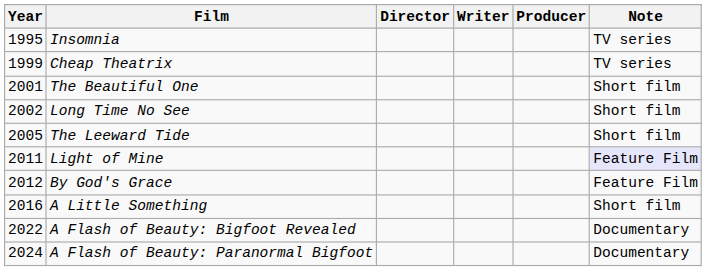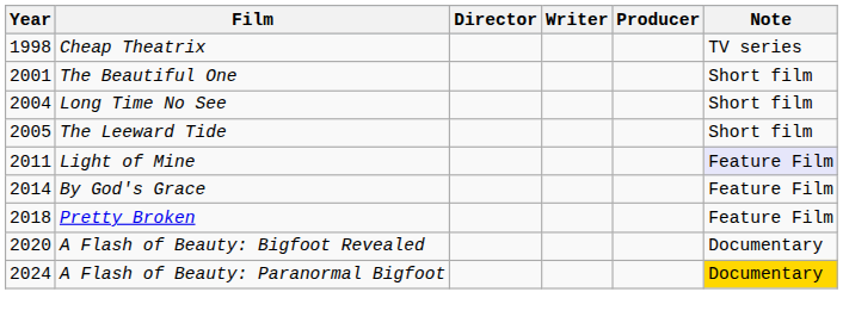 <table class="wikitable sortable">
 <tr style="background:#b0c4de; text-align:center;">
 <th>Year</th>
 <th>Film</th>
 <th>Director</th>
 <th>Writer</th>
 <th>Producer</th>
 <th>Note</th>
 </tr>
 <tr>
-<td>1995</td>
-<td><em>Insomnia</em></td>
-<td></td>
-<td></td>
-<td></td>
-<td>TV series</td>
-</tr>
-<tr>
-<td>1999</td>
+<td>1998</td>
 <td><em>Cheap Theatrix</em></td>
 <td></td>
 <td></td>
 <td></td>
 <td>TV series</td>
 </tr>
 <tr>
 <td>2001</td>
 <td><em>The Beautiful One</em></td>
 <td></td>
 <td></td>
 <td></td>
 <td>Short film</td>
 </tr>
 <tr>
-<td>2002</td>
+<td>2004</td>
 <td><em>Long Time No See</em></td>
 <td></td>
 <td></td>
 <td></td>
 <td>Short film</td>
 </tr>
 <tr>
 <td>2005</td>
 <td><em>The Leeward Tide</em></td>
 <td></td>
 <td></td>
 <td></td>
 <td>Short film</td>
 </tr>
 <tr>
 <td>2011</td>
 <td><em>Light of Mine</em></td>
 <td></td>
 <td></td>
 <td></td>
 <td style="background: lavender;">Feature Film</td>
 </tr>
 <tr>
-<td>2012</td>
+<td>2014</td>
 <td><em>By God's Grace</em></td>
 <td></td>
 <td></td>
 <td></td>
 <td>Feature Film</td>
 </tr>
 <tr>
-<td>2016</td>
-<td><em>A Little Something</em></td>
+<td>2018</td>
+<td><em><a href='#'>Pretty Broken</a></em></td>
 <td></td>
 <td></td>
 <td></td>
-<td>Short film</td>
+<td>Feature Film</td>
 </tr>
 <tr>
-<td>2022</td>
+<td>2020</td>
 <td><em>A Flash of Beauty: Bigfoot Revealed</em></td>
 <td></td>
 <td></td>
 <td></td>
 <td>Documentary</td>
 </tr>
 <tr>
 <td>2024</td>
 <td><em>A Flash of Beauty: Paranormal Bigfoot</em></td>
 <td></td>
 <td></td>
 <td></td>
-<td>Documentary</td>
+<td style="background: gold;">Documentary</td>
 </tr>
 </table>
